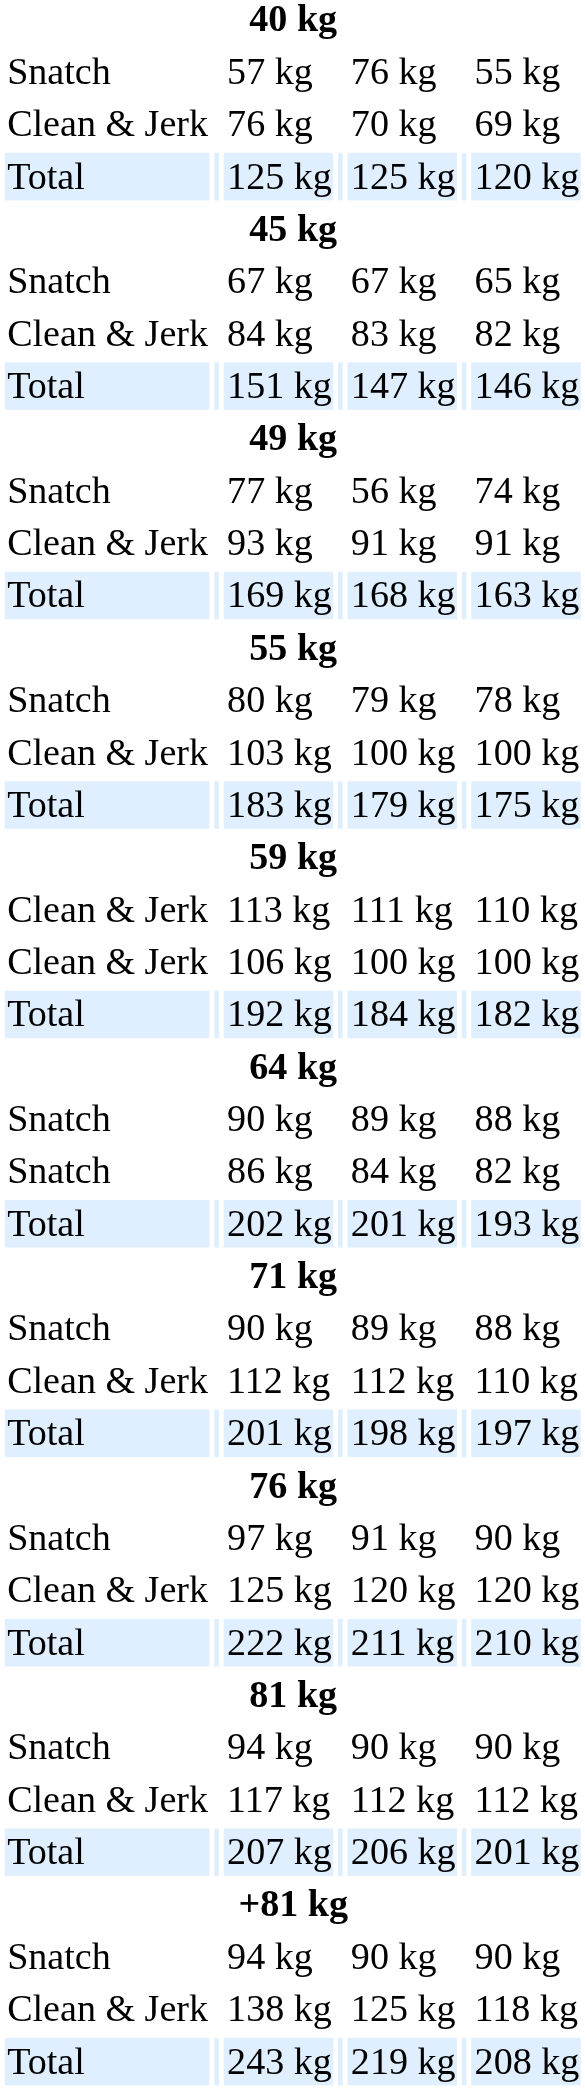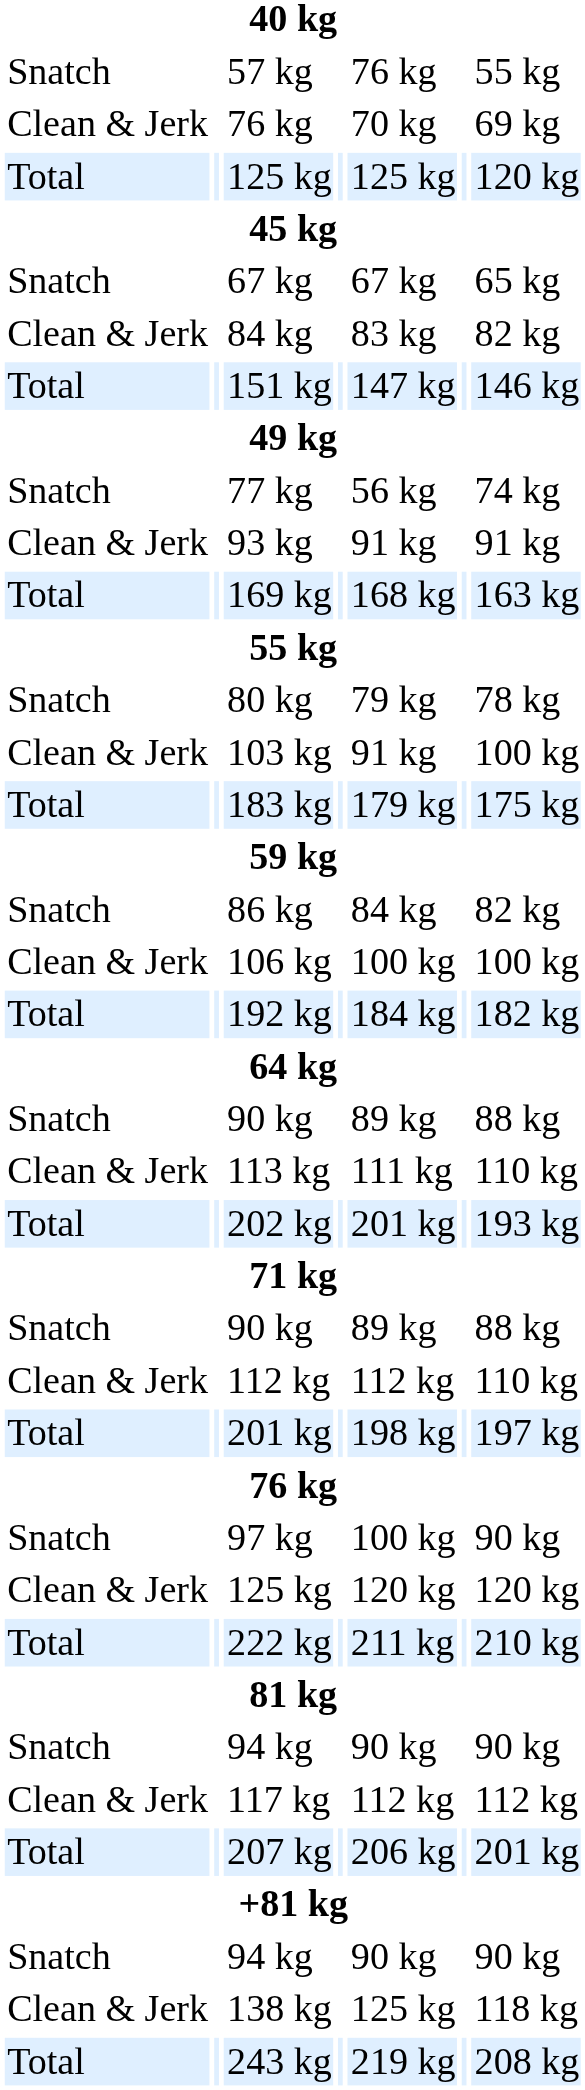 <table>
 <tr>
 <th colspan=7>40 kg</th>
 </tr>
 <tr>
 <td>Snatch</td>
 <td></td>
 <td>57 kg</td>
 <td></td>
 <td>76 kg</td>
 <td></td>
 <td>55 kg</td>
 </tr>
 <tr>
 <td>Clean & Jerk</td>
 <td></td>
 <td>76 kg</td>
 <td></td>
 <td>70 kg</td>
 <td></td>
 <td>69 kg</td>
 </tr>
 <tr bgcolor=#dfefff>
 <td>Total</td>
 <td></td>
 <td>125 kg</td>
 <td></td>
 <td>125 kg</td>
 <td></td>
 <td>120 kg</td>
 </tr>
 <tr>
 <th colspan=7>45 kg</th>
 </tr>
 <tr>
 <td>Snatch</td>
 <td></td>
 <td>67 kg</td>
 <td></td>
 <td>67 kg</td>
 <td></td>
 <td>65 kg</td>
 </tr>
 <tr>
 <td>Clean & Jerk</td>
 <td></td>
 <td>84 kg</td>
 <td></td>
 <td>83 kg</td>
 <td></td>
 <td>82 kg</td>
 </tr>
 <tr bgcolor=#dfefff>
 <td>Total</td>
 <td></td>
 <td>151 kg</td>
 <td></td>
 <td>147 kg</td>
 <td></td>
 <td>146 kg</td>
 </tr>
 <tr>
 <th colspan=7>49 kg</th>
 </tr>
 <tr>
 <td>Snatch</td>
 <td></td>
 <td>77 kg</td>
 <td></td>
 <td>56 kg</td>
 <td></td>
 <td>74 kg</td>
 </tr>
 <tr>
 <td>Clean & Jerk</td>
 <td></td>
 <td>93 kg</td>
 <td></td>
 <td>91 kg</td>
 <td></td>
 <td>91 kg</td>
 </tr>
 <tr bgcolor=#dfefff>
 <td>Total</td>
 <td></td>
 <td>169 kg</td>
 <td></td>
 <td>168 kg</td>
 <td></td>
 <td>163 kg</td>
 </tr>
 <tr>
 <th colspan=7>55 kg</th>
 </tr>
 <tr>
 <td>Snatch</td>
 <td></td>
 <td>80 kg</td>
 <td></td>
 <td>79 kg</td>
 <td></td>
 <td>78 kg</td>
 </tr>
 <tr>
 <td>Clean & Jerk</td>
 <td></td>
 <td>103 kg</td>
 <td></td>
-<td>100 kg</td>
+<td>91 kg</td>
 <td></td>
 <td>100 kg</td>
 </tr>
 <tr bgcolor=#dfefff>
 <td>Total</td>
 <td></td>
 <td>183 kg</td>
 <td></td>
 <td>179 kg</td>
 <td></td>
 <td>175 kg</td>
 </tr>
 <tr>
 <th colspan=7>59 kg</th>
 </tr>
 <tr>
-<td>Clean & Jerk</td>
+<td>Snatch</td>
 <td></td>
-<td>113 kg</td>
+<td>86 kg</td>
 <td></td>
-<td>111 kg</td>
+<td>84 kg</td>
 <td></td>
-<td>110 kg</td>
+<td>82 kg</td>
 </tr>
 <tr>
 <td>Clean & Jerk</td>
 <td></td>
 <td>106 kg</td>
 <td></td>
 <td>100 kg</td>
 <td></td>
 <td>100 kg</td>
 </tr>
 <tr bgcolor=#dfefff>
 <td>Total</td>
 <td></td>
 <td>192 kg</td>
 <td></td>
 <td>184 kg</td>
 <td></td>
 <td>182 kg</td>
 </tr>
 <tr>
 <th colspan=7>64 kg</th>
 </tr>
 <tr>
 <td>Snatch</td>
 <td></td>
 <td>90 kg</td>
 <td></td>
 <td>89 kg</td>
 <td></td>
 <td>88 kg</td>
 </tr>
 <tr>
-<td>Snatch</td>
+<td>Clean & Jerk</td>
 <td></td>
-<td>86 kg</td>
+<td>113 kg</td>
 <td></td>
-<td>84 kg</td>
+<td>111 kg</td>
 <td></td>
-<td>82 kg</td>
+<td>110 kg</td>
 </tr>
 <tr bgcolor=#dfefff>
 <td>Total</td>
 <td></td>
 <td>202 kg</td>
 <td></td>
 <td>201 kg</td>
 <td></td>
 <td>193 kg</td>
 </tr>
 <tr>
 <th colspan=7>71 kg</th>
 </tr>
 <tr>
 <td>Snatch</td>
 <td></td>
 <td>90 kg</td>
 <td></td>
 <td>89 kg</td>
 <td></td>
 <td>88 kg</td>
 </tr>
 <tr>
 <td>Clean & Jerk</td>
 <td></td>
 <td>112 kg</td>
 <td></td>
 <td>112 kg</td>
 <td></td>
 <td>110 kg</td>
 </tr>
 <tr bgcolor=#dfefff>
 <td>Total</td>
 <td></td>
 <td>201 kg</td>
 <td></td>
 <td>198 kg</td>
 <td></td>
 <td>197 kg</td>
 </tr>
 <tr>
 <th colspan=7>76 kg</th>
 </tr>
 <tr>
 <td>Snatch</td>
 <td></td>
 <td>97 kg</td>
 <td></td>
-<td>91 kg</td>
+<td>100 kg</td>
 <td></td>
 <td>90 kg</td>
 </tr>
 <tr>
 <td>Clean & Jerk</td>
 <td></td>
 <td>125 kg</td>
 <td></td>
 <td>120 kg</td>
 <td></td>
 <td>120 kg</td>
 </tr>
 <tr bgcolor=#dfefff>
 <td>Total</td>
 <td></td>
 <td>222 kg</td>
 <td></td>
 <td>211 kg</td>
 <td></td>
 <td>210 kg</td>
 </tr>
 <tr>
 <th colspan=7>81 kg</th>
 </tr>
 <tr>
 <td>Snatch</td>
 <td></td>
 <td>94 kg</td>
 <td></td>
 <td>90 kg</td>
 <td></td>
 <td>90 kg</td>
 </tr>
 <tr>
 <td>Clean & Jerk</td>
 <td></td>
 <td>117 kg</td>
 <td></td>
 <td>112 kg</td>
 <td></td>
 <td>112 kg</td>
 </tr>
 <tr bgcolor=#dfefff>
 <td>Total</td>
 <td></td>
 <td>207 kg</td>
 <td></td>
 <td>206 kg</td>
 <td></td>
 <td>201 kg</td>
 </tr>
 <tr>
 <th colspan=7>+81 kg</th>
 </tr>
 <tr>
 <td>Snatch</td>
 <td></td>
 <td>94 kg</td>
 <td></td>
 <td>90 kg</td>
 <td></td>
 <td>90 kg</td>
 </tr>
 <tr>
 <td>Clean & Jerk</td>
 <td></td>
 <td>138 kg</td>
 <td></td>
 <td>125 kg</td>
 <td></td>
 <td>118 kg</td>
 </tr>
 <tr bgcolor=#dfefff>
 <td>Total</td>
 <td></td>
 <td>243 kg</td>
 <td></td>
 <td>219 kg</td>
 <td></td>
 <td>208 kg</td>
 </tr>
 </table>
